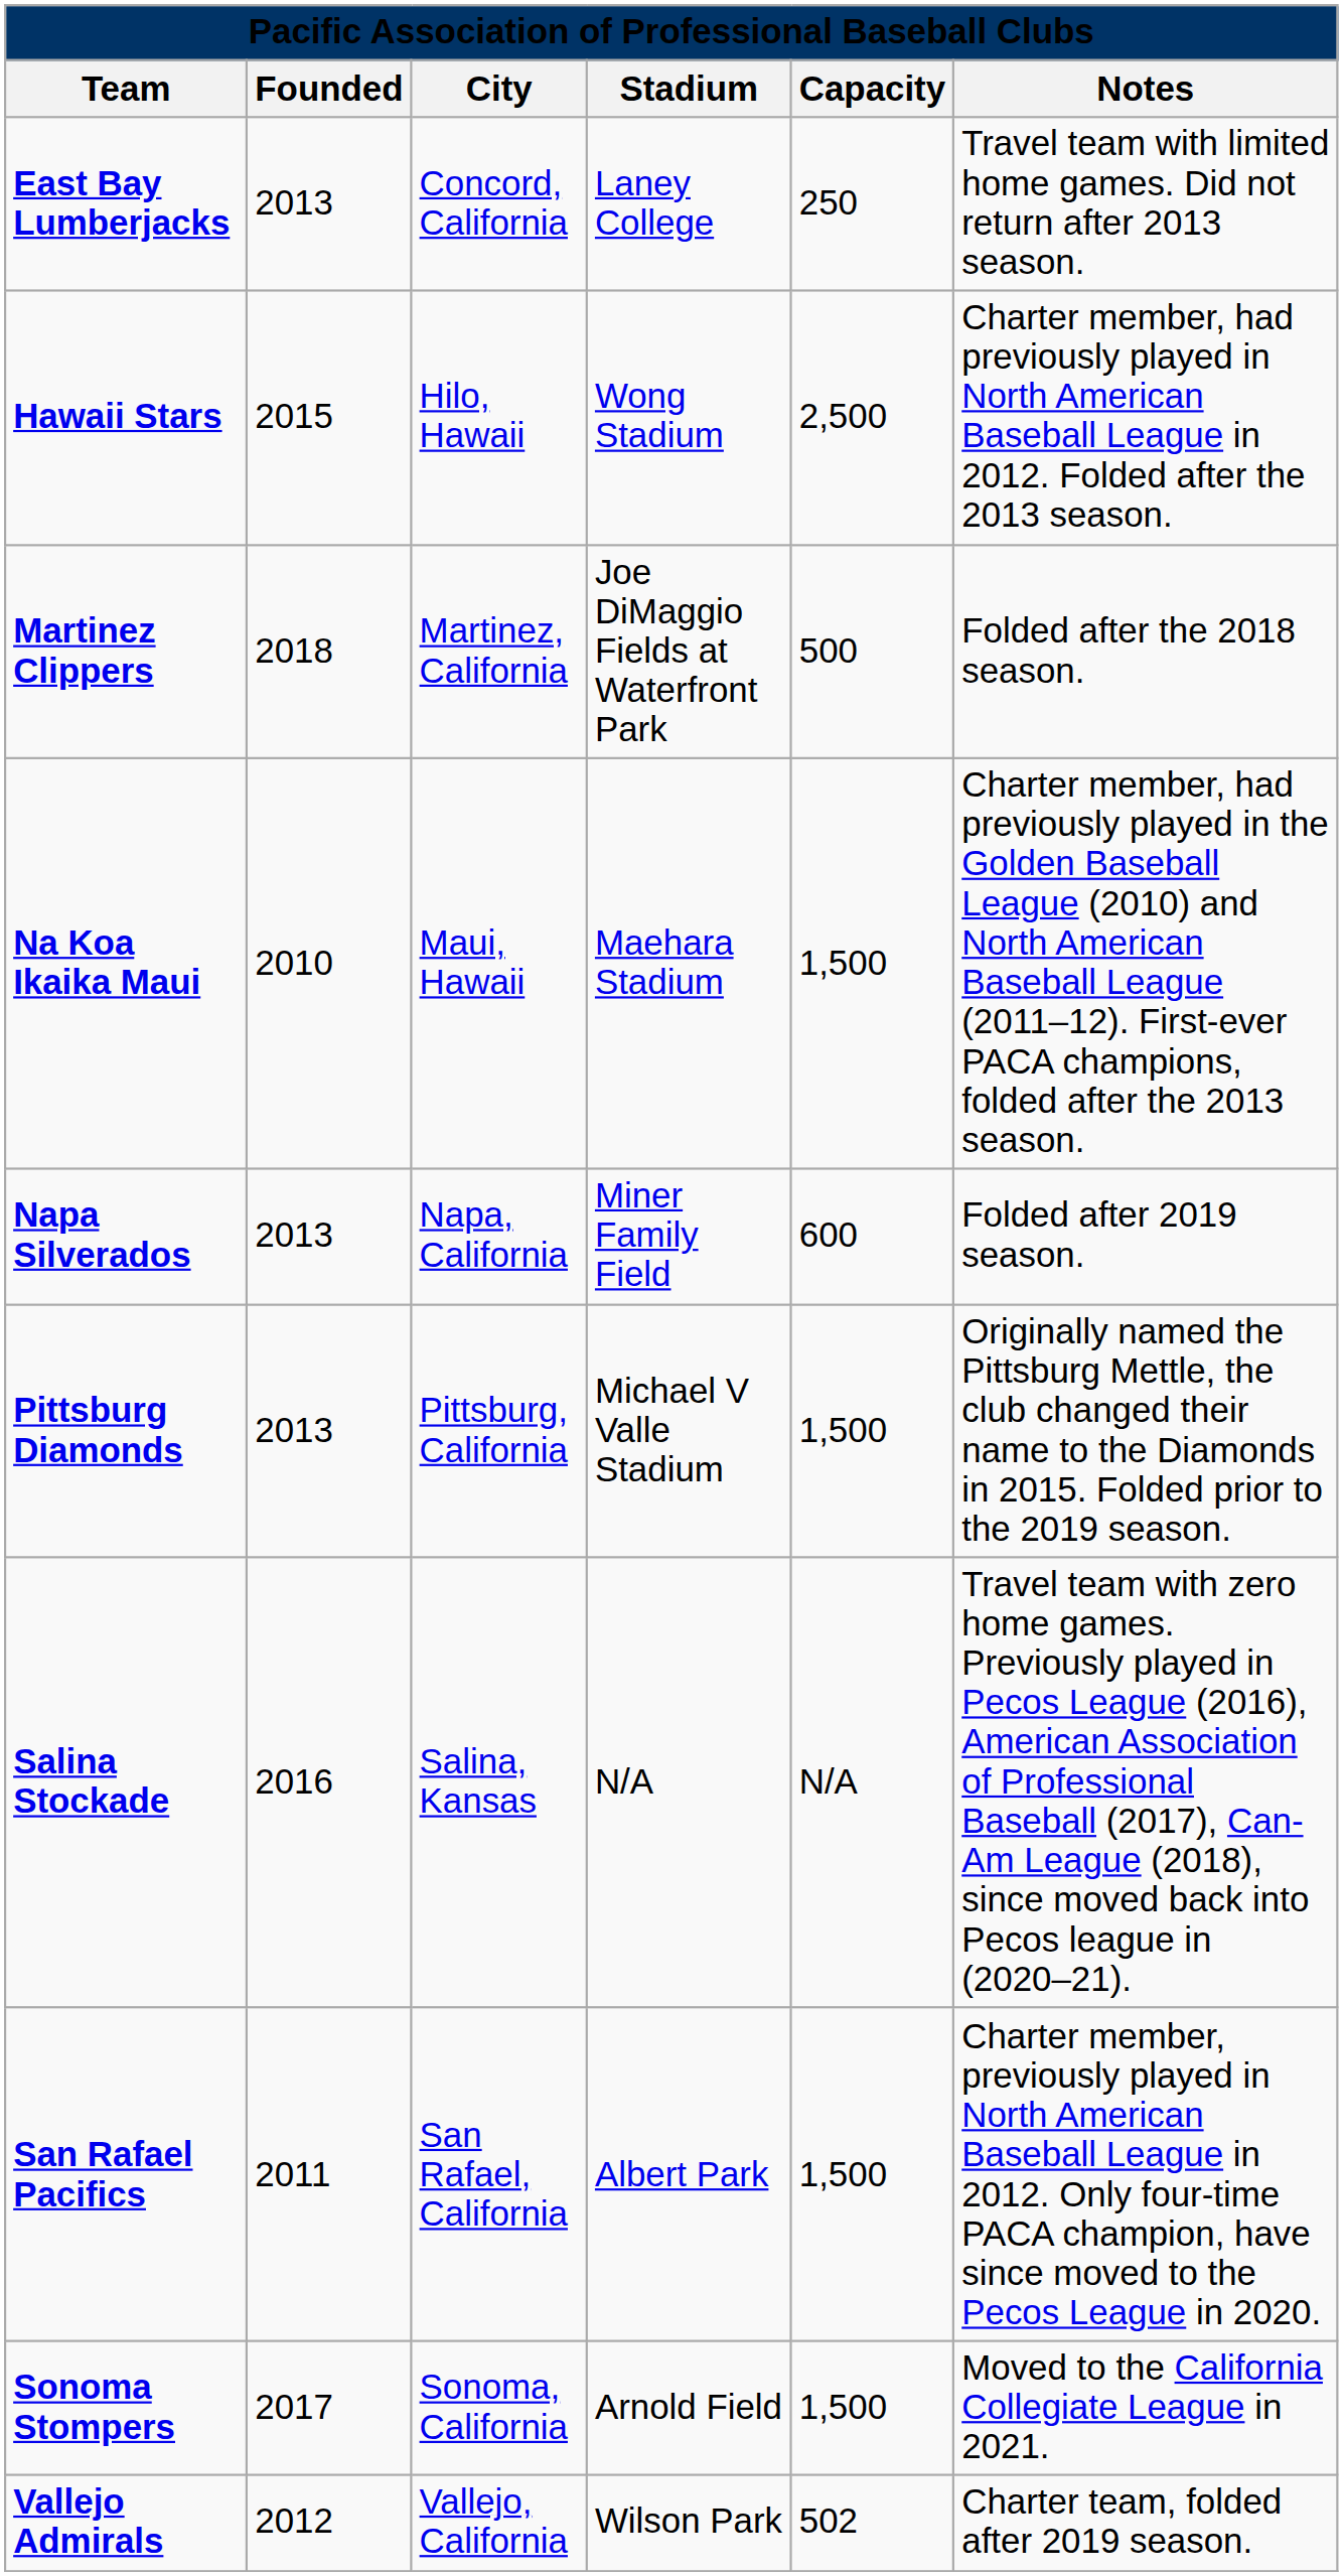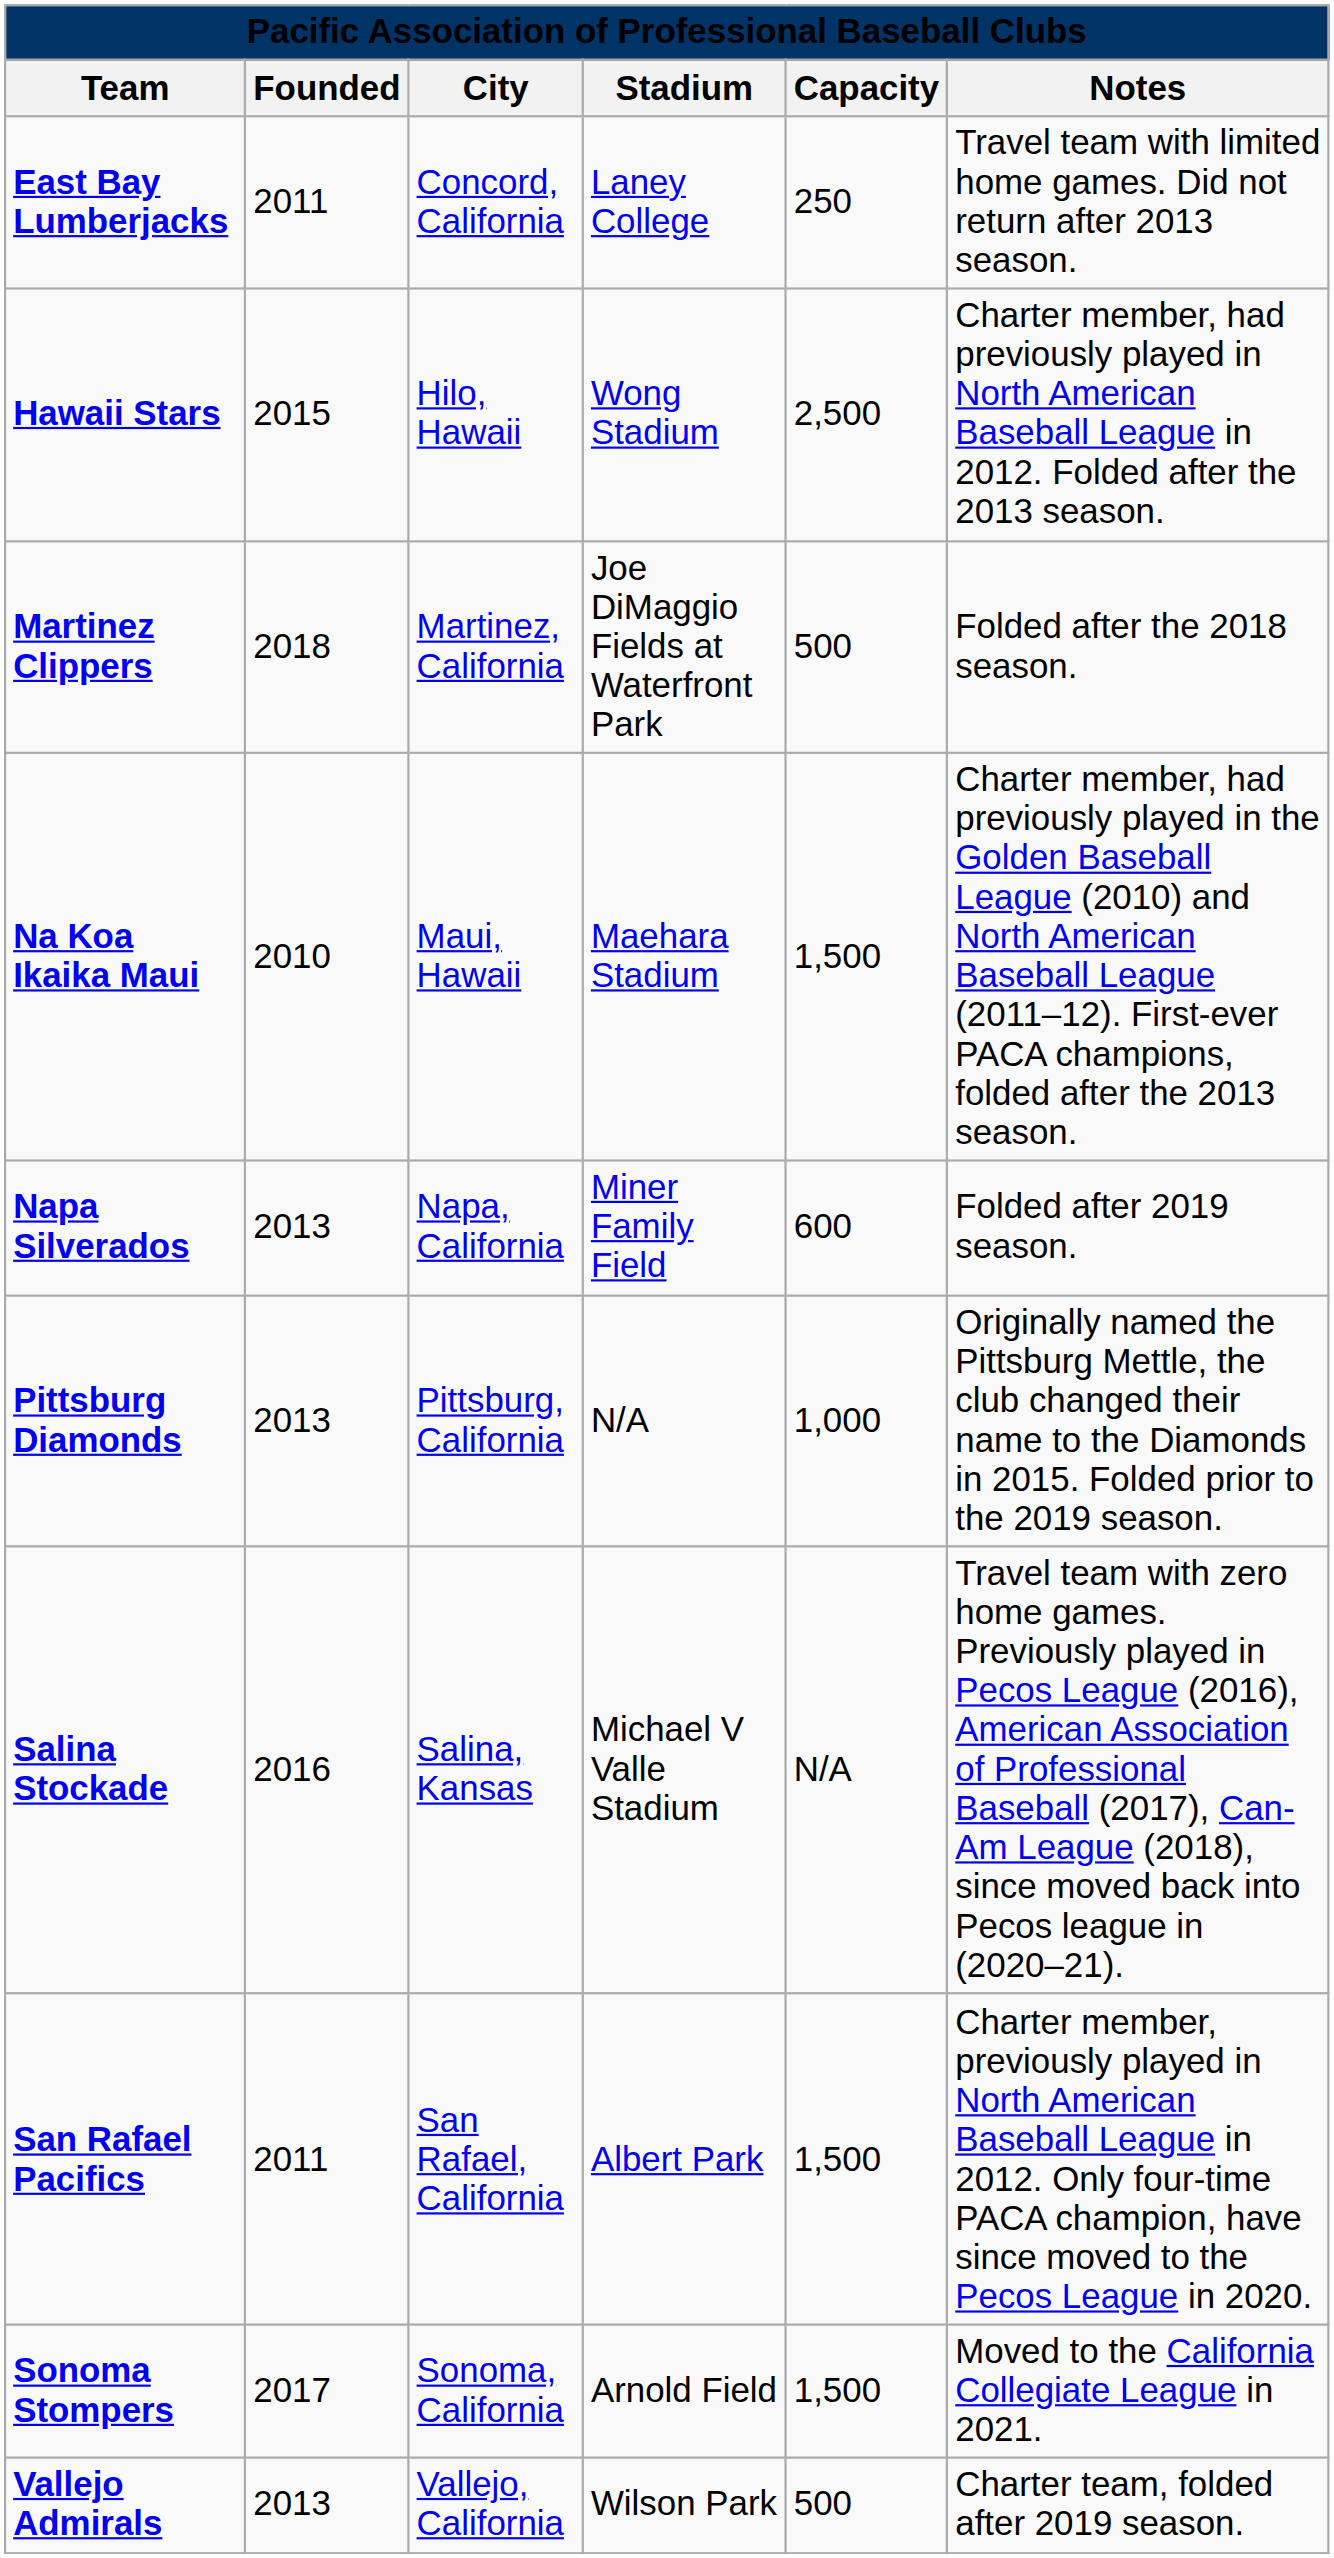 <table class="wikitable">
 <tr>
 <th style="background-color:#003366" colspan="8"><span>Pacific Association of Professional Baseball Clubs</span></th>
 </tr>
 <tr>
 <th>Team</th>
 <th>Founded</th>
 <th>City</th>
 <th>Stadium</th>
 <th>Capacity</th>
 <th>Notes</th>
 </tr>
 <tr>
 <td><strong><a href='#'>East Bay Lumberjacks</a></strong></td>
-<td>2013</td>
+<td>2011</td>
 <td><a href='#'>Concord, California</a></td>
 <td><a href='#'>Laney College</a></td>
 <td>250</td>
 <td>Travel team with limited home games. Did not return after 2013 season.</td>
 </tr>
 <tr>
 <td><strong><a href='#'>Hawaii Stars</a></strong></td>
 <td>2015</td>
 <td><a href='#'>Hilo, Hawaii</a></td>
 <td><a href='#'>Wong Stadium</a></td>
 <td>2,500</td>
 <td>Charter member, had previously played in <a href='#'>North American Baseball League</a> in 2012. Folded after the 2013 season.</td>
 </tr>
 <tr>
 <td><strong><a href='#'>Martinez Clippers</a></strong></td>
 <td>2018</td>
 <td><a href='#'>Martinez, California</a></td>
 <td>Joe DiMaggio Fields at Waterfront Park</td>
 <td>500</td>
 <td>Folded after the 2018 season.</td>
 </tr>
 <tr>
 <td><strong><a href='#'>Na Koa Ikaika Maui</a></strong></td>
 <td>2010</td>
 <td><a href='#'>Maui, Hawaii</a></td>
 <td><a href='#'>Maehara Stadium</a></td>
 <td>1,500</td>
 <td>Charter member, had previously played in the <a href='#'>Golden Baseball League</a> (2010) and <a href='#'>North American Baseball League</a> (2011–12). First-ever PACA champions, folded after the 2013 season.</td>
 </tr>
 <tr>
 <td><strong><a href='#'>Napa Silverados</a></strong></td>
 <td>2013</td>
 <td><a href='#'>Napa, California</a></td>
 <td><a href='#'>Miner Family Field</a></td>
 <td>600</td>
 <td>Folded after 2019 season.</td>
 </tr>
 <tr>
 <td><strong><a href='#'>Pittsburg Diamonds</a></strong></td>
 <td>2013</td>
 <td><a href='#'>Pittsburg, California</a></td>
-<td>Michael V Valle Stadium</td>
-<td>1,500</td>
+<td>N/A</td>
+<td>1,000</td>
 <td>Originally named the Pittsburg Mettle, the club changed their name to the Diamonds in 2015. Folded prior to the 2019 season.</td>
 </tr>
 <tr>
 <td><strong><a href='#'>Salina Stockade</a></strong></td>
 <td>2016</td>
 <td><a href='#'>Salina, Kansas</a></td>
-<td>N/A</td>
+<td>Michael V Valle Stadium</td>
 <td>N/A</td>
 <td>Travel team with zero home games. Previously played in <a href='#'>Pecos League</a> (2016), <a href='#'>American Association of Professional Baseball</a> (2017), <a href='#'>Can-Am League</a> (2018), since moved back into Pecos league in (2020–21).</td>
 </tr>
 <tr>
 <td><strong><a href='#'>San Rafael Pacifics</a></strong></td>
 <td>2011</td>
 <td><a href='#'>San Rafael, California</a></td>
 <td><a href='#'>Albert Park</a></td>
 <td>1,500</td>
 <td>Charter member, previously played in <a href='#'>North American Baseball League</a> in 2012. Only four-time PACA champion, have since moved to the <a href='#'>Pecos League</a> in 2020.</td>
 </tr>
 <tr>
 <td><strong><a href='#'>Sonoma Stompers</a></strong></td>
 <td>2017</td>
 <td><a href='#'>Sonoma, California</a></td>
 <td>Arnold Field</td>
 <td>1,500</td>
 <td>Moved to the <a href='#'>California Collegiate League</a> in 2021.</td>
 </tr>
 <tr>
 <td><strong><a href='#'>Vallejo Admirals</a></strong></td>
-<td>2012</td>
+<td>2013</td>
 <td><a href='#'>Vallejo, California</a></td>
 <td>Wilson Park</td>
-<td 1,000>502</td>
+<td 1,000>500</td>
 <td>Charter team, folded after 2019 season.</td>
 </tr>
 <tr>
 </tr>
 </table>
